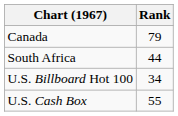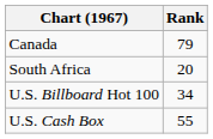 <table class="wikitable sortable">
 <tr>
 <th align="left">Chart (1967)</th>
 <th style="text-align:center;">Rank</th>
 </tr>
 <tr>
 <td>Canada</td>
 <td style="text-align:center;">79</td>
 </tr>
 <tr>
 <td>South Africa</td>
-<td align="center">44</td>
+<td align="center">20</td>
 </tr>
 <tr>
 <td>U.S. <em>Billboard</em> Hot 100</td>
 <td style="text-align:center;">34</td>
 </tr>
 <tr>
 <td>U.S. <em>Cash Box</em></td>
 <td style="text-align:center;">55</td>
 </tr>
 </table>
